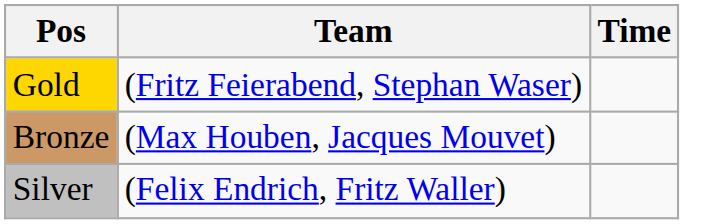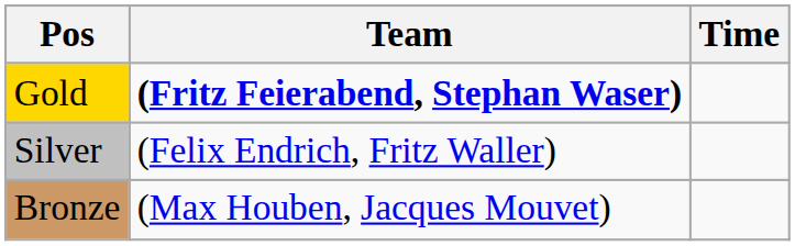 <table class="wikitable">
 <tr>
 <th>Pos</th>
 <th>Team</th>
 <th>Time</th>
 </tr>
 <tr>
 <td style="background:gold">Gold</td>
-<td> (<a href='#'>Fritz Feierabend</a>, <a href='#'>Stephan Waser</a>)</td>
+<td><strong> (<a href='#'>Fritz Feierabend</a>, <a href='#'>Stephan Waser</a>)</strong></td>
+<td></td>
+</tr>
+<tr>
+<td style="background:silver">Silver</td>
+<td> (<a href='#'>Felix Endrich</a>, <a href='#'>Fritz Waller</a>)</td>
 <td></td>
 </tr>
 <tr>
 <td style="background:#cc9966">Bronze</td>
 <td> (<a href='#'>Max Houben</a>, <a href='#'>Jacques Mouvet</a>)</td>
 <td></td>
 </tr>
-<tr>
-<td style="background:silver">Silver</td>
-<td> (<a href='#'>Felix Endrich</a>, <a href='#'>Fritz Waller</a>)</td>
-<td></td>
-</tr>
 </table>
